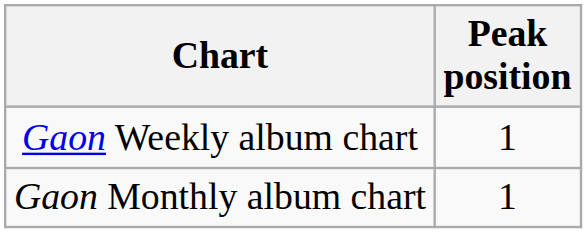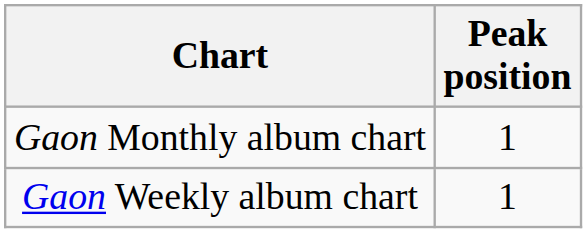 <table class="wikitable sortable" style="text-align:center">
 <tr>
 <th>Chart</th>
 <th>Peak<br>position</th>
 </tr>
 <tr>
+<td><em>Gaon</em> Monthly album chart</td>
+<td align="center">1</td>
+</tr>
+<tr>
 <td><em><a href='#'>Gaon</a></em> Weekly album chart</td>
 <td align="center">1</td>
 </tr>
-<tr>
-<td><em>Gaon</em> Monthly album chart</td>
-<td align="center">1</td>
-</tr>
 </table>
